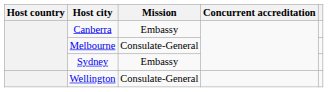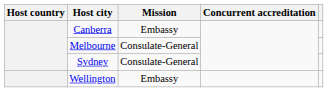 <table class="wikitable plainrowheaders" style="text-align:center">
 <tr>
 <th scope="col">Host country</th>
 <th scope="col">Host city</th>
 <th scope="col">Mission</th>
 <th scope="col">Concurrent accreditation</th>
 <th scope="col"></th>
 </tr>
 <tr>
 <th scope="row" rowspan="3"></th>
 <td><a href='#'>Canberra</a></td>
 <td>Embassy</td>
 <td rowspan="3"></td>
 <td></td>
 </tr>
 <tr>
 <td><a href='#'>Melbourne</a></td>
 <td>Consulate-General</td>
 <td></td>
 </tr>
 <tr>
 <td><a href='#'>Sydney</a></td>
-<td>Embassy</td>
+<td>Consulate-General</td>
 <td></td>
 </tr>
 <tr>
 <th scope="row"></th>
 <td><a href='#'>Wellington</a></td>
-<td>Consulate-General</td>
+<td>Embassy</td>
 <td></td>
 <td></td>
 </tr>
 </table>
